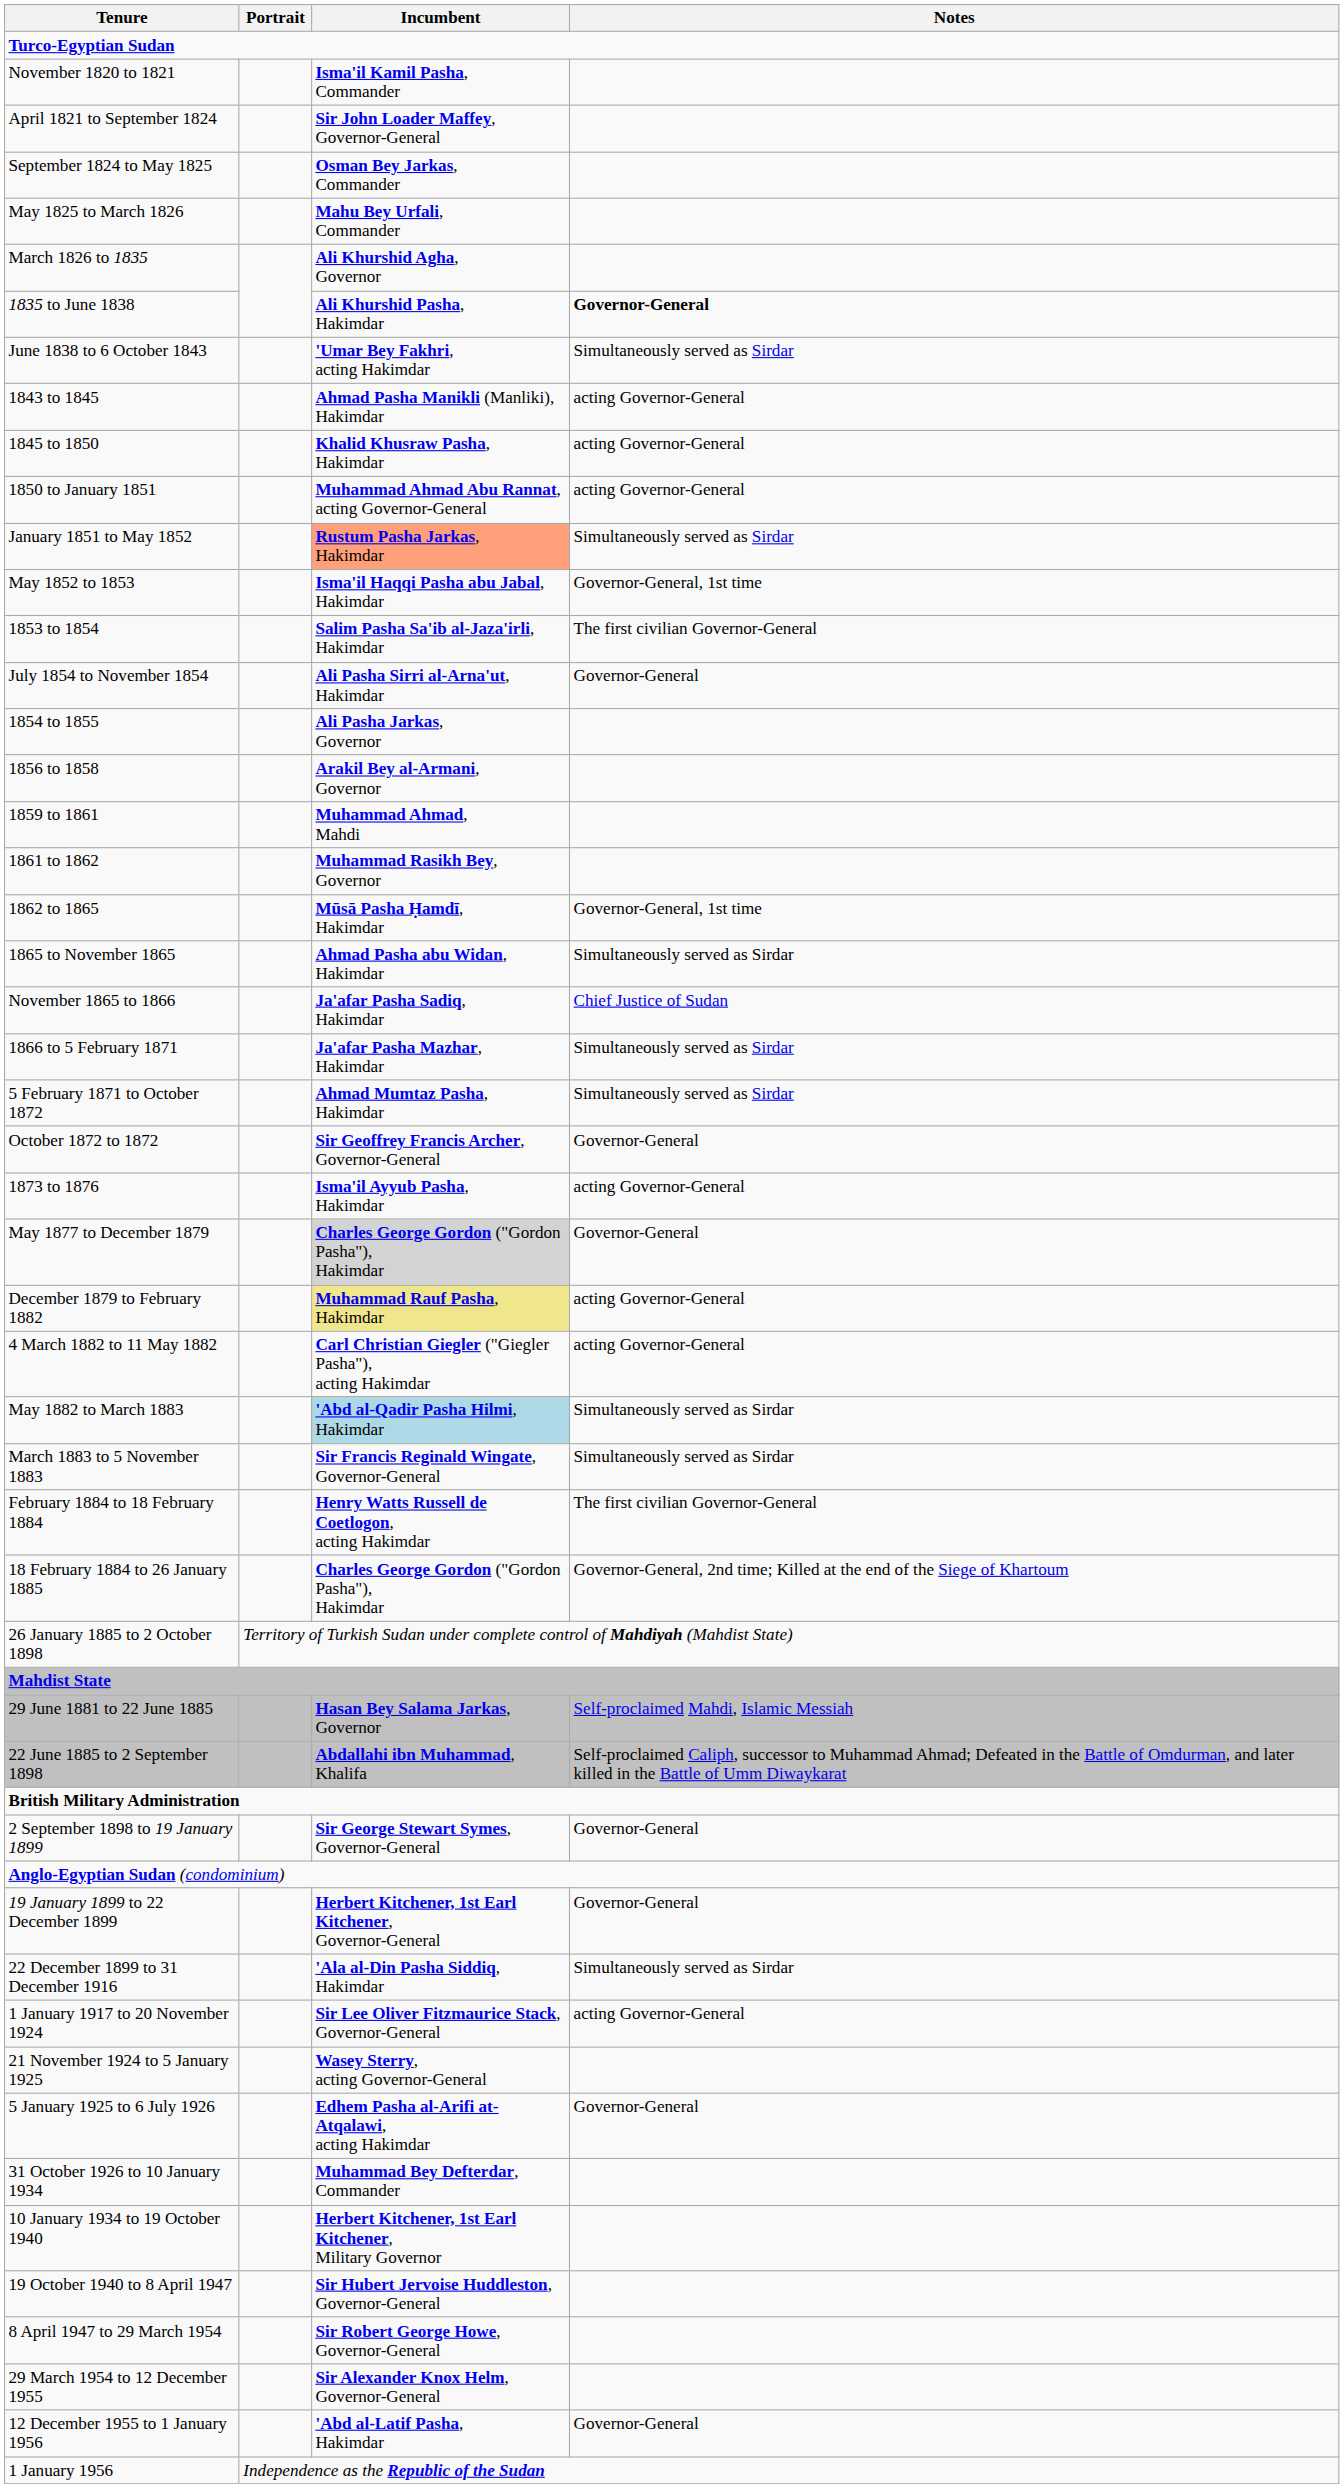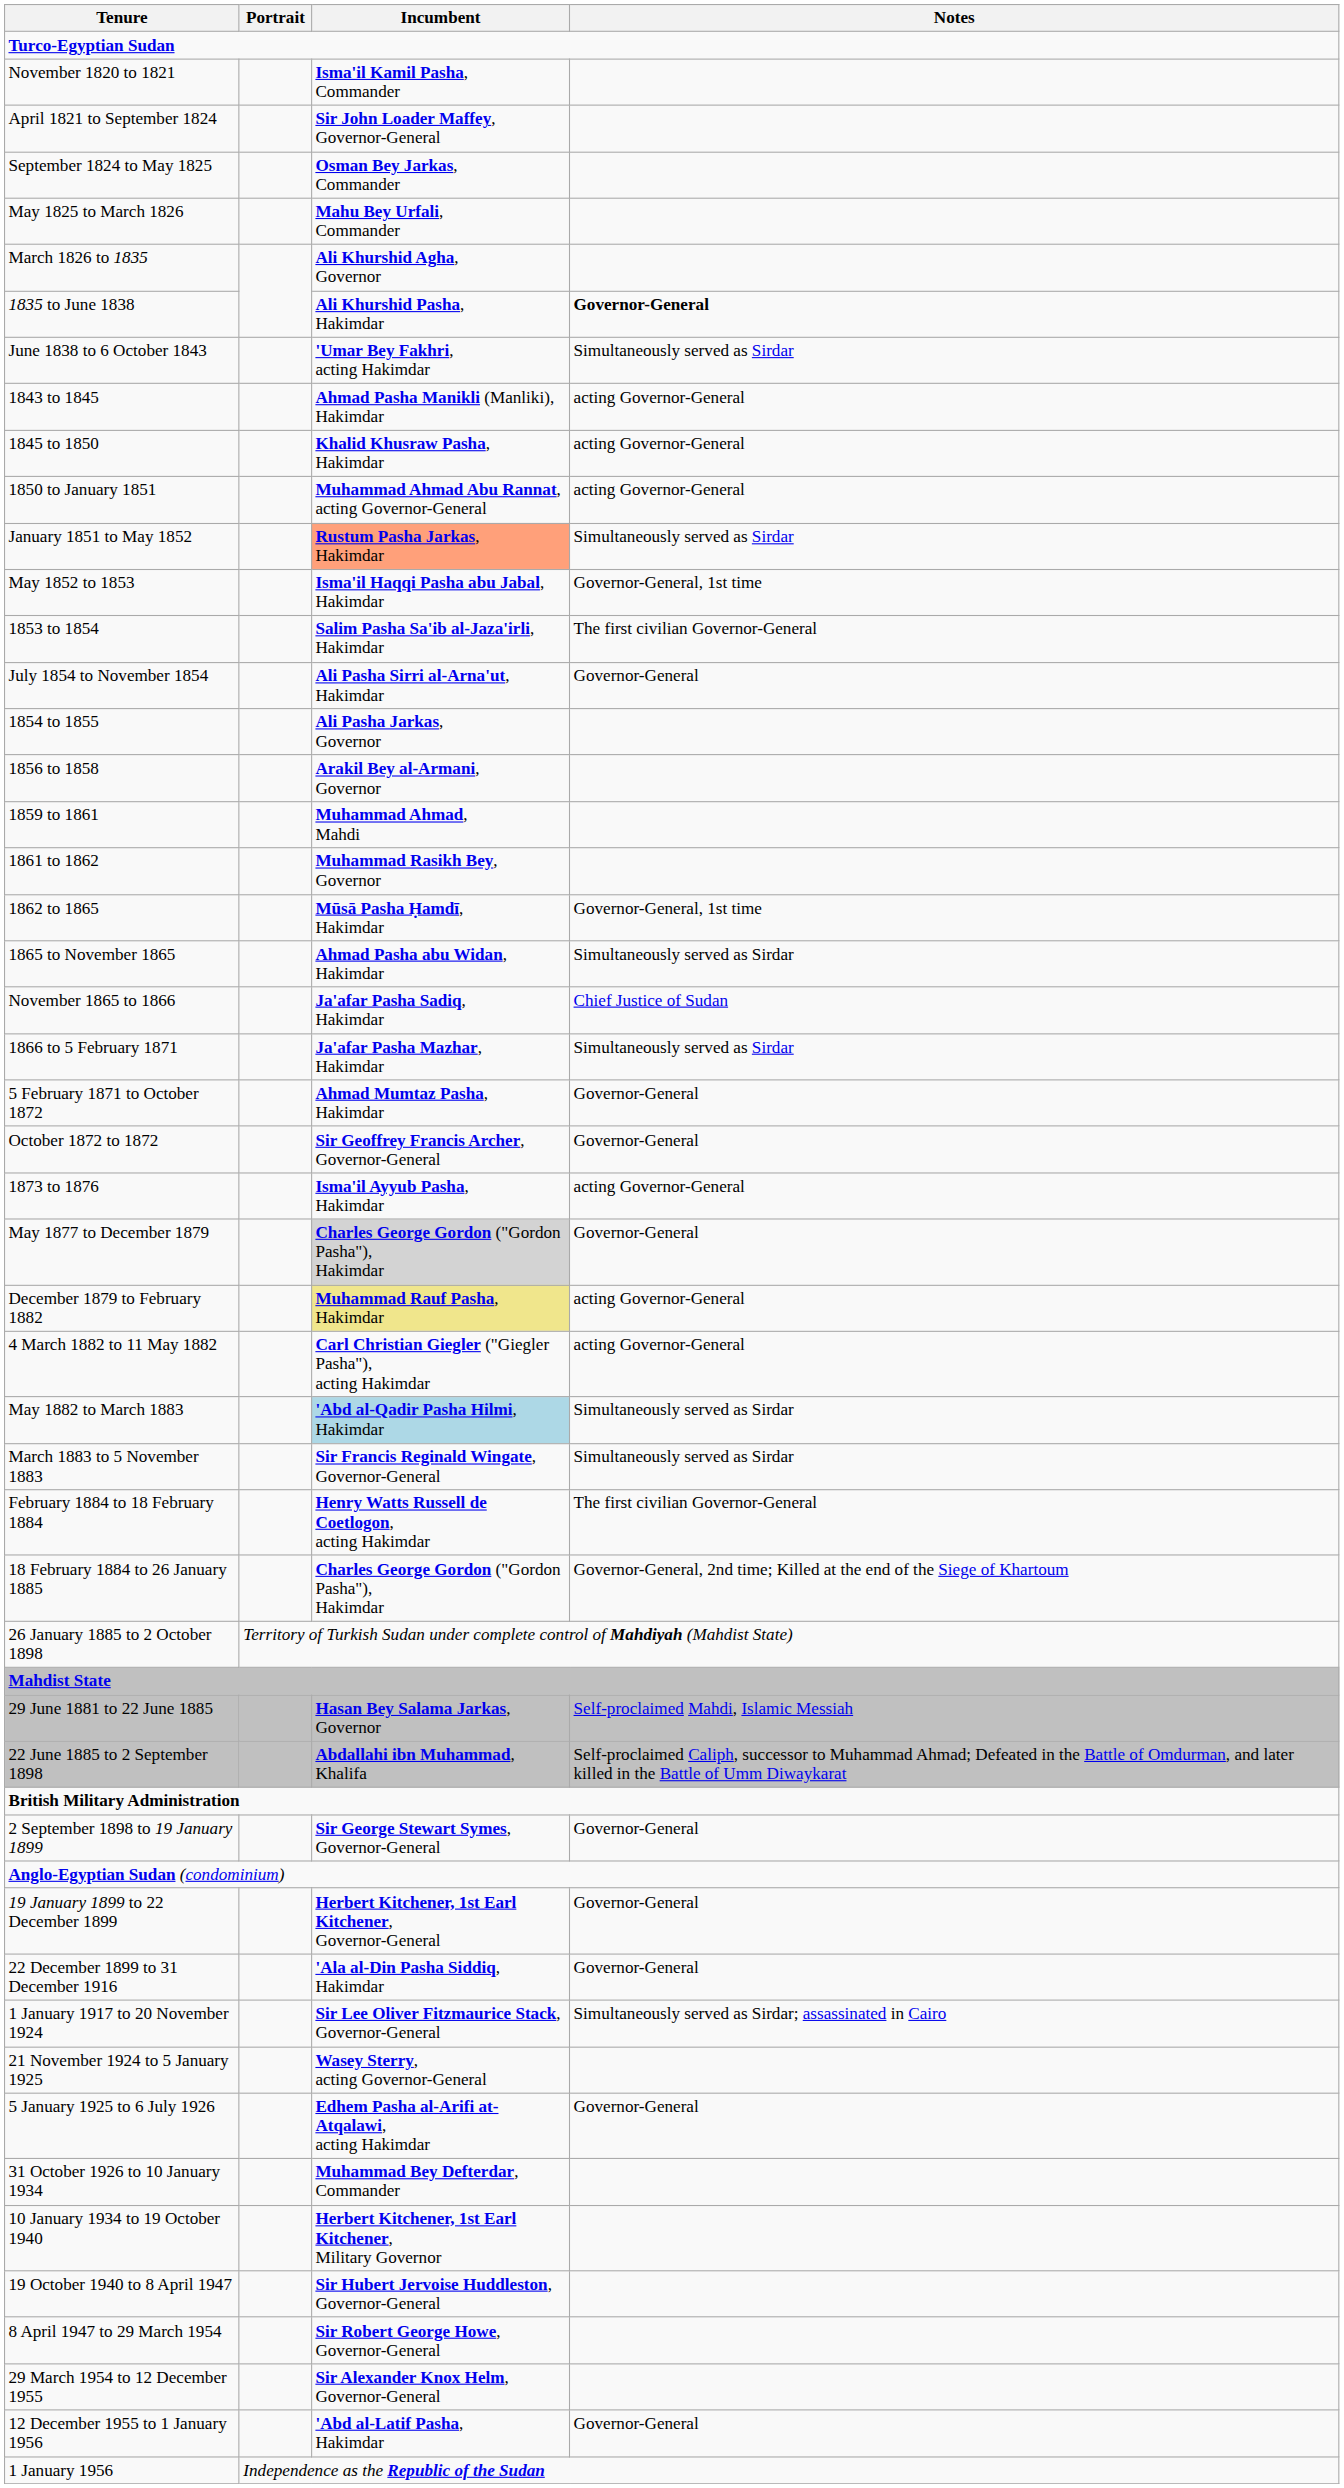 <table class="wikitable">
 <tr align=left>
 <th>Tenure</th>
 <th width=60px>Portrait</th>
 <th>Incumbent</th>
 <th>Notes</th>
 </tr>
 <tr valign=top>
 <td colspan="4"><strong><a href='#'>Turco-Egyptian Sudan</a></strong></td>
 </tr>
 <tr valign=top>
 <td>November 1820 to 1821</td>
 <td></td>
 <td><strong><a href='#'>Isma'il Kamil Pasha</a></strong>, <br>Commander</td>
 <td></td>
 </tr>
 <tr valign=top>
 <td>April 1821 to September 1824</td>
 <td></td>
 <td><strong><a href='#'>Sir John Loader Maffey</a></strong>, <br>Governor-General</td>
 <td></td>
 </tr>
 <tr valign=top>
 <td>September 1824 to May 1825</td>
 <td></td>
 <td><strong><a href='#'>Osman Bey Jarkas</a></strong>, <br>Commander</td>
 <td></td>
 </tr>
 <tr valign=top>
 <td>May 1825 to March 1826</td>
 <td></td>
 <td><strong><a href='#'>Mahu Bey Urfali</a></strong>, <br>Commander</td>
 <td></td>
 </tr>
 <tr valign=top>
 <td>March 1826 to <em>1835</em></td>
 <td rowspan=2></td>
 <td><strong><a href='#'>Ali Khurshid Agha</a></strong>, <br>Governor</td>
 <td></td>
 </tr>
 <tr valign=top>
 <td><em>1835</em> to June 1838</td>
 <td><strong><a href='#'>Ali Khurshid Pasha</a></strong>, <br>Hakimdar</td>
 <td><strong>Governor-General</strong></td>
 </tr>
 <tr valign=top>
 <td>June 1838 to 6 October 1843</td>
 <td></td>
 <td><strong><a href='#'>'Umar Bey Fakhri</a></strong>, <br>acting Hakimdar</td>
 <td>Simultaneously served as <a href='#'>Sirdar</a></td>
 </tr>
 <tr valign=top>
 <td>1843 to 1845</td>
 <td></td>
 <td><strong><a href='#'>Ahmad Pasha Manikli</a></strong> (Manliki), <br>Hakimdar</td>
 <td>acting Governor-General</td>
 </tr>
 <tr valign=top>
 <td>1845 to 1850</td>
 <td></td>
 <td><strong><a href='#'>Khalid Khusraw Pasha</a></strong>, <br>Hakimdar</td>
 <td>acting Governor-General</td>
 </tr>
 <tr valign=top>
 <td>1850 to January 1851</td>
 <td></td>
 <td><strong><a href='#'>Muhammad Ahmad Abu Rannat</a></strong>, <br>acting Governor-General</td>
 <td>acting Governor-General</td>
 </tr>
 <tr valign=top>
 <td>January 1851 to May 1852</td>
 <td></td>
 <td style="background: lightsalmon;"><strong><a href='#'>Rustum Pasha Jarkas</a></strong>, <br>Hakimdar</td>
 <td>Simultaneously served as <a href='#'>Sirdar</a></td>
 </tr>
 <tr valign=top>
 <td>May 1852 to 1853</td>
 <td></td>
 <td><strong><a href='#'>Isma'il Haqqi Pasha abu Jabal</a></strong>, <br>Hakimdar</td>
 <td>Governor-General, 1st time</td>
 </tr>
 <tr valign=top>
 <td>1853 to 1854</td>
 <td></td>
 <td><strong><a href='#'>Salim Pasha Sa'ib al-Jaza'irli</a></strong>, <br>Hakimdar</td>
 <td>The first civilian Governor-General</td>
 </tr>
 <tr valign=top>
 <td>July 1854 to November 1854</td>
 <td></td>
 <td><strong><a href='#'>Ali Pasha Sirri al-Arna'ut</a></strong>, <br>Hakimdar</td>
 <td>Governor-General</td>
 </tr>
 <tr valign=top>
 <td>1854 to 1855</td>
 <td></td>
 <td><strong><a href='#'>Ali Pasha Jarkas</a></strong>, <br>Governor</td>
 <td></td>
 </tr>
 <tr valign=top>
 <td>1856 to 1858</td>
 <td></td>
 <td><strong><a href='#'>Arakil Bey al-Armani</a></strong>, <br>Governor</td>
 <td></td>
 </tr>
 <tr valign=top>
 <td>1859 to 1861</td>
 <td></td>
 <td><strong><a href='#'>Muhammad Ahmad</a></strong>, <br>Mahdi</td>
 <td></td>
 </tr>
 <tr valign=top>
 <td>1861 to 1862</td>
 <td></td>
 <td><strong><a href='#'>Muhammad Rasikh Bey</a></strong>, <br>Governor</td>
 <td></td>
 </tr>
 <tr valign=top>
 <td>1862 to 1865</td>
 <td></td>
 <td><strong><a href='#'>Mūsā Pasha Ḥamdī</a></strong>, <br>Hakimdar</td>
 <td>Governor-General, 1st time</td>
 </tr>
 <tr valign=top>
 <td>1865 to November 1865</td>
 <td></td>
 <td><strong><a href='#'>Ahmad Pasha abu Widan</a></strong>, <br>Hakimdar</td>
 <td>Simultaneously served as Sirdar</td>
 </tr>
 <tr valign=top>
 <td>November 1865 to 1866</td>
 <td></td>
 <td><strong><a href='#'>Ja'afar Pasha Sadiq</a></strong>, <br>Hakimdar</td>
 <td><a href='#'>Chief Justice of Sudan</a></td>
 </tr>
 <tr valign=top>
 <td>1866 to 5 February 1871</td>
 <td></td>
 <td><strong><a href='#'>Ja'afar Pasha Mazhar</a></strong>, <br>Hakimdar</td>
 <td>Simultaneously served as <a href='#'>Sirdar</a></td>
 </tr>
 <tr valign=top>
 <td>5 February 1871 to October 1872</td>
 <td></td>
 <td><strong><a href='#'>Ahmad Mumtaz Pasha</a></strong>, <br>Hakimdar</td>
-<td>Simultaneously served as <a href='#'>Sirdar</a></td>
+<td>Governor-General</td>
 </tr>
 <tr valign=top>
 <td>October 1872 to 1872</td>
 <td></td>
 <td><strong><a href='#'>Sir Geoffrey Francis Archer</a></strong>, <br>Governor-General</td>
 <td>Governor-General</td>
 </tr>
 <tr valign=top>
 <td>1873 to 1876</td>
 <td></td>
 <td><strong><a href='#'>Isma'il Ayyub Pasha</a></strong>, <br>Hakimdar</td>
 <td>acting Governor-General</td>
 </tr>
 <tr valign=top>
 <td>May 1877 to December 1879</td>
 <td></td>
 <td style="background: lightgrey;"><strong><a href='#'>Charles George Gordon</a></strong> ("Gordon Pasha"), <br>Hakimdar</td>
 <td>Governor-General</td>
 </tr>
 <tr valign=top>
 <td>December 1879 to February 1882</td>
 <td></td>
 <td style="background: khaki;"><strong><a href='#'>Muhammad Rauf Pasha</a></strong>, <br>Hakimdar</td>
 <td>acting Governor-General</td>
 </tr>
 <tr valign=top>
 <td>4 March 1882 to 11 May 1882</td>
 <td></td>
 <td><strong><a href='#'>Carl Christian Giegler</a></strong> ("Giegler Pasha"), <br>acting Hakimdar</td>
 <td>acting Governor-General</td>
 </tr>
 <tr valign=top>
 <td>May 1882 to March 1883</td>
 <td></td>
 <td style="background: lightblue;"><strong><a href='#'>'Abd al-Qadir Pasha Hilmi</a></strong>, <br>Hakimdar</td>
 <td>Simultaneously served as Sirdar</td>
 </tr>
 <tr valign=top>
 <td>March 1883 to 5 November 1883</td>
 <td></td>
 <td><strong><a href='#'>Sir Francis Reginald Wingate</a></strong>, <br>Governor-General</td>
 <td>Simultaneously served as Sirdar</td>
 </tr>
 <tr valign=top>
 <td>February 1884 to 18 February 1884</td>
 <td></td>
 <td><strong><a href='#'>Henry Watts Russell de Coetlogon</a></strong>, <br>acting Hakimdar</td>
 <td>The first civilian Governor-General</td>
 </tr>
 <tr valign=top>
 <td>18 February 1884 to 26 January 1885</td>
 <td></td>
 <td><strong><a href='#'>Charles George Gordon</a></strong> ("Gordon Pasha"), <br>Hakimdar</td>
 <td>Governor-General, 2nd time; Killed at the end of the <a href='#'>Siege of Khartoum</a></td>
 </tr>
 <tr valign=top>
 <td>26 January 1885 to 2 October 1898</td>
 <td colspan="3"><em>Territory of Turkish Sudan under complete control of <strong>Mahdiyah</strong> (Mahdist State)</em></td>
 </tr>
 <tr valign=top bgcolor=#C0C0C0>
 <td colspan="4"><strong><a href='#'>Mahdist State</a></strong></td>
 </tr>
 <tr valign=top bgcolor=#C0C0C0>
 <td>29 June 1881 to 22 June 1885</td>
 <td></td>
 <td><strong><a href='#'>Hasan Bey Salama Jarkas</a></strong>, <br>Governor</td>
 <td><a href='#'>Self-proclaimed</a> <a href='#'>Mahdi</a>, <a href='#'>Islamic Messiah</a></td>
 </tr>
 <tr valign=top bgcolor=#C0C0C0>
 <td>22 June 1885 to 2 September 1898</td>
 <td></td>
 <td><strong><a href='#'>Abdallahi ibn Muhammad</a></strong>, <br>Khalifa</td>
 <td>Self-proclaimed <a href='#'>Caliph</a>, successor to Muhammad Ahmad; Defeated in the <a href='#'>Battle of Omdurman</a>, and later killed in the <a href='#'>Battle of Umm Diwaykarat</a></td>
 </tr>
 <tr valign=top>
 <td colspan="4"><strong>British Military Administration</strong></td>
 </tr>
 <tr valign=top>
 <td>2 September 1898 to <em>19 January 1899</em></td>
 <td></td>
 <td><strong><a href='#'>Sir George Stewart Symes</a></strong>, <br>Governor-General</td>
 <td>Governor-General</td>
 </tr>
 <tr valign=top>
 <td colspan="4"><strong><a href='#'>Anglo-Egyptian Sudan</a></strong> <em>(<a href='#'>condominium</a>)</em></td>
 </tr>
 <tr valign=top>
 <td><em>19 January 1899</em> to 22 December 1899</td>
 <td></td>
 <td><strong><a href='#'>Herbert Kitchener, 1st Earl Kitchener</a></strong>, <br>Governor-General</td>
 <td>Governor-General</td>
 </tr>
 <tr valign=top>
 <td>22 December 1899 to 31 December 1916</td>
 <td></td>
 <td><strong><a href='#'>'Ala al-Din Pasha Siddiq</a></strong>, <br>Hakimdar</td>
-<td>Simultaneously served as Sirdar</td>
+<td>Governor-General</td>
 </tr>
 <tr valign=top>
 <td>1 January 1917 to 20 November 1924</td>
 <td></td>
 <td><strong><a href='#'>Sir Lee Oliver Fitzmaurice Stack</a></strong>, <br>Governor-General</td>
-<td>acting Governor-General</td>
+<td>Simultaneously served as Sirdar; <a href='#'>assassinated</a> in <a href='#'>Cairo</a></td>
 </tr>
 <tr valign=top>
 <td>21 November 1924 to 5 January 1925</td>
 <td></td>
 <td><strong><a href='#'>Wasey Sterry</a></strong>, <br>acting Governor-General</td>
 <td></td>
 </tr>
 <tr valign=top>
 <td>5 January 1925 to 6 July 1926</td>
 <td></td>
 <td><strong><a href='#'>Edhem Pasha al-Arifi at-Atqalawi</a></strong>, <br>acting Hakimdar</td>
 <td>Governor-General</td>
 </tr>
 <tr valign=top>
 <td>31 October 1926 to 10 January 1934</td>
 <td></td>
 <td><strong><a href='#'>Muhammad Bey Defterdar</a></strong>, <br>Commander</td>
 <td></td>
 </tr>
 <tr valign=top>
 <td>10 January 1934 to 19 October 1940</td>
 <td></td>
 <td><strong><a href='#'>Herbert Kitchener, 1st Earl Kitchener</a></strong>, <br>Military Governor</td>
 <td></td>
 </tr>
 <tr valign=top>
 <td>19 October 1940 to 8 April 1947</td>
 <td></td>
 <td><strong><a href='#'>Sir Hubert Jervoise Huddleston</a></strong>, <br>Governor-General</td>
 <td></td>
 </tr>
 <tr valign=top>
 <td>8 April 1947 to 29 March 1954</td>
 <td></td>
 <td><strong><a href='#'>Sir Robert George Howe</a></strong>, <br>Governor-General</td>
 <td></td>
 </tr>
 <tr valign=top>
 <td>29 March 1954 to 12 December 1955</td>
 <td></td>
 <td><strong><a href='#'>Sir Alexander Knox Helm</a></strong>, <br>Governor-General</td>
 <td></td>
 </tr>
 <tr valign=top>
 <td>12 December 1955 to 1 January 1956</td>
 <td></td>
 <td><strong><a href='#'>'Abd al-Latif Pasha</a></strong>, <br>Hakimdar</td>
 <td>Governor-General</td>
 </tr>
 <tr valign=top>
 <td>1 January 1956</td>
 <td colspan="3"><em>Independence as the <strong><a href='#'>Republic of the Sudan</a><strong><em></td>
 </tr>
 </table>
